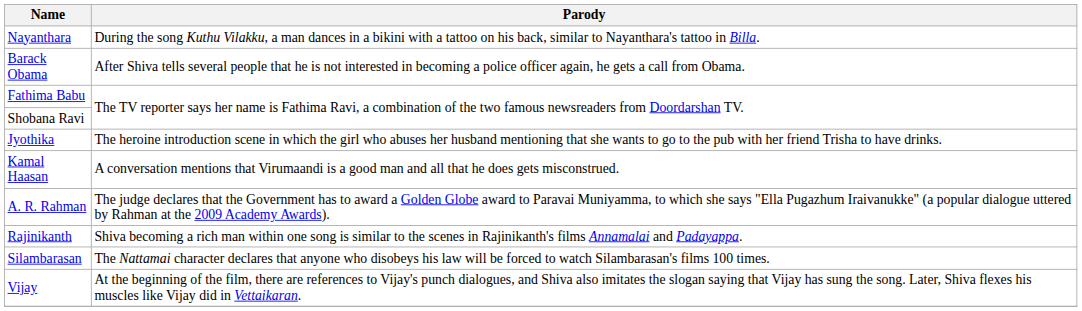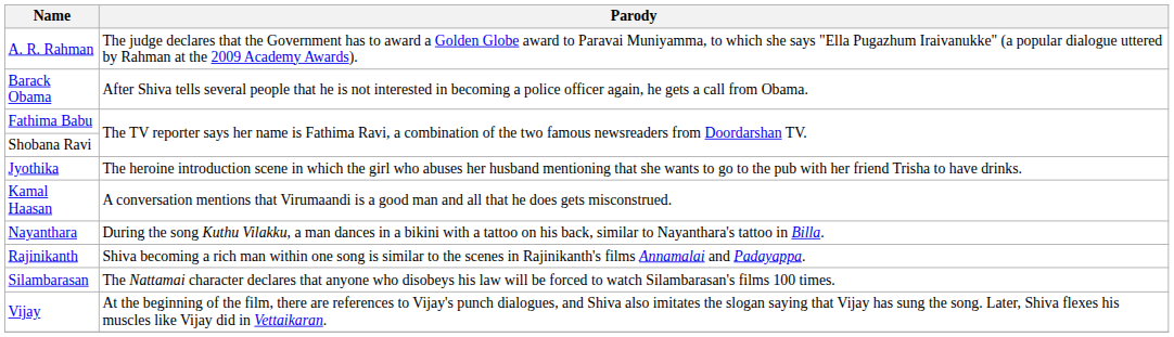 <table class="wikitable" style="background:#ffffff;">
 <tr>
 <th>Name</th>
 <th>Parody</th>
 </tr>
 <tr>
-<td><a href='#'>Nayanthara</a></td>
-<td>During the song <em>Kuthu Vilakku</em>, a man dances in a bikini with a tattoo on his back, similar to Nayanthara's tattoo in <em><a href='#'>Billa</a></em>.</td>
+<td><a href='#'>A. R. Rahman</a></td>
+<td>The judge declares that the Government has to award a <a href='#'>Golden Globe</a> award to Paravai Muniyamma, to which she says "Ella Pugazhum Iraivanukke" (a popular dialogue uttered by Rahman at the <a href='#'>2009 Academy Awards</a>).</td>
 </tr>
 <tr>
 <td><a href='#'>Barack Obama</a></td>
 <td>After Shiva tells several people that he is not interested in becoming a police officer again, he gets a call from Obama.</td>
 </tr>
 <tr>
 <td><a href='#'>Fathima Babu</a></td>
 <td rowspan="2">The TV reporter says her name is Fathima Ravi, a combination of the two famous newsreaders from <a href='#'>Doordarshan</a> TV.</td>
 </tr>
 <tr>
 <td>Shobana Ravi</td>
 </tr>
 <tr>
 <td><a href='#'>Jyothika</a></td>
 <td>The heroine introduction scene in which the girl who abuses her husband mentioning that she wants to go to the pub with her friend Trisha to have drinks.</td>
 </tr>
 <tr>
 <td><a href='#'>Kamal Haasan</a></td>
 <td>A conversation mentions that Virumaandi is a good man and all that he does gets misconstrued.</td>
 </tr>
 <tr>
-<td><a href='#'>A. R. Rahman</a></td>
-<td>The judge declares that the Government has to award a <a href='#'>Golden Globe</a> award to Paravai Muniyamma, to which she says "Ella Pugazhum Iraivanukke" (a popular dialogue uttered by Rahman at the <a href='#'>2009 Academy Awards</a>).</td>
+<td><a href='#'>Nayanthara</a></td>
+<td>During the song <em>Kuthu Vilakku</em>, a man dances in a bikini with a tattoo on his back, similar to Nayanthara's tattoo in <em><a href='#'>Billa</a></em>.</td>
 </tr>
 <tr>
 <td><a href='#'>Rajinikanth</a></td>
 <td>Shiva becoming a rich man within one song is similar to the scenes in Rajinikanth's films <em><a href='#'>Annamalai</a></em> and <em><a href='#'>Padayappa</a></em>.</td>
 </tr>
 <tr>
 <td><a href='#'>Silambarasan</a></td>
 <td>The <em>Nattamai</em> character declares that anyone who disobeys his law will be forced to watch Silambarasan's films 100 times.</td>
 </tr>
 <tr>
 <td><a href='#'>Vijay</a></td>
 <td>At the beginning of the film, there are references to Vijay's punch dialogues, and Shiva also imitates the slogan saying that Vijay has sung the song. Later, Shiva flexes his muscles like Vijay did in <em><a href='#'>Vettaikaran</a></em>.</td>
 </tr>
 <tr>
 </tr>
 </table>
